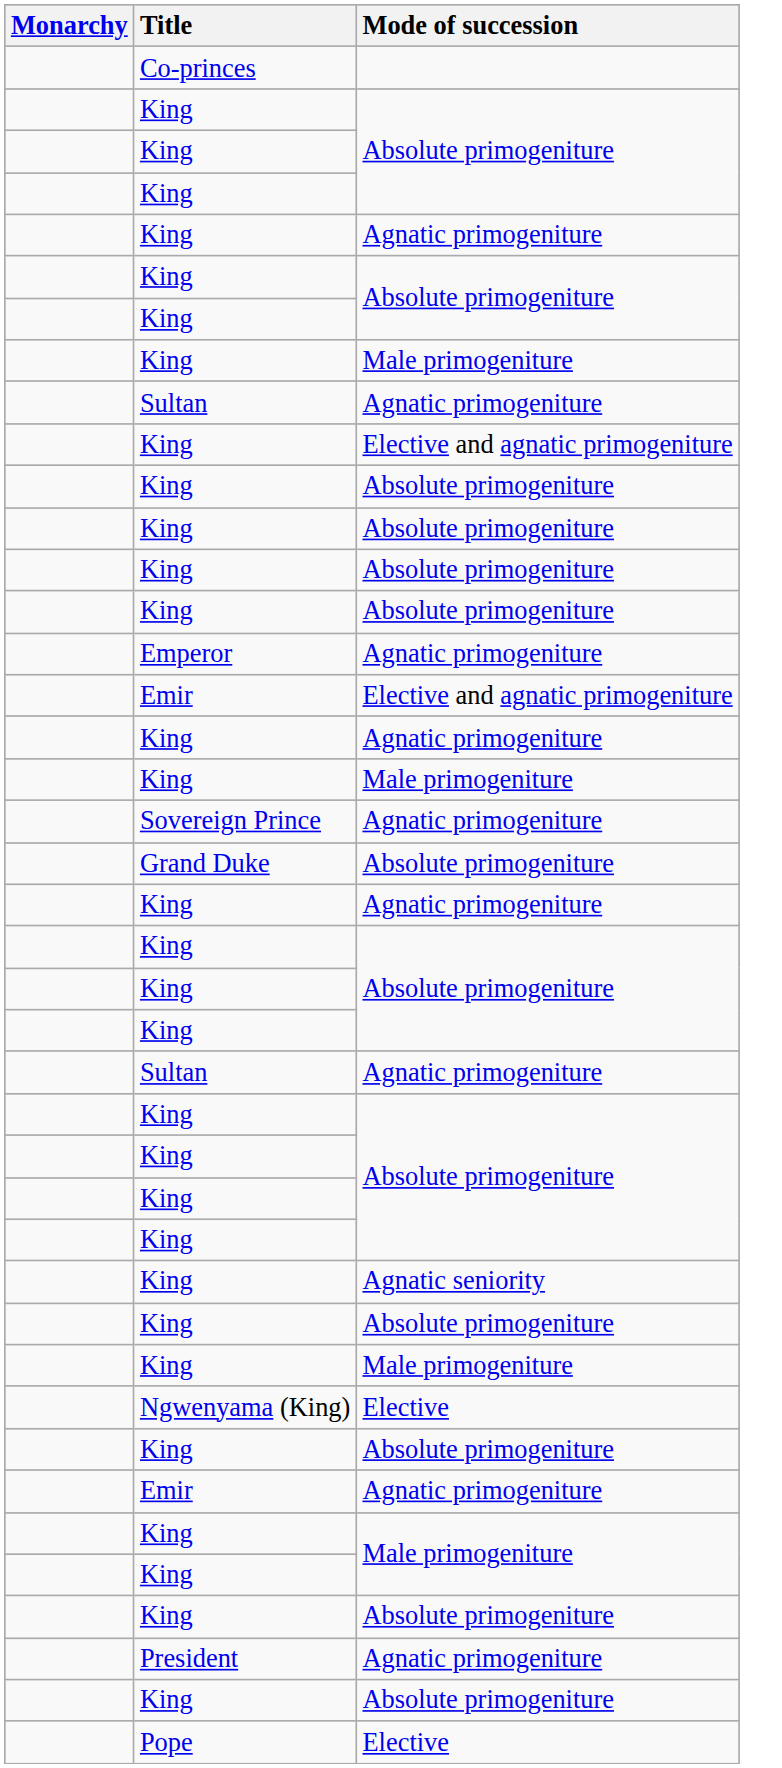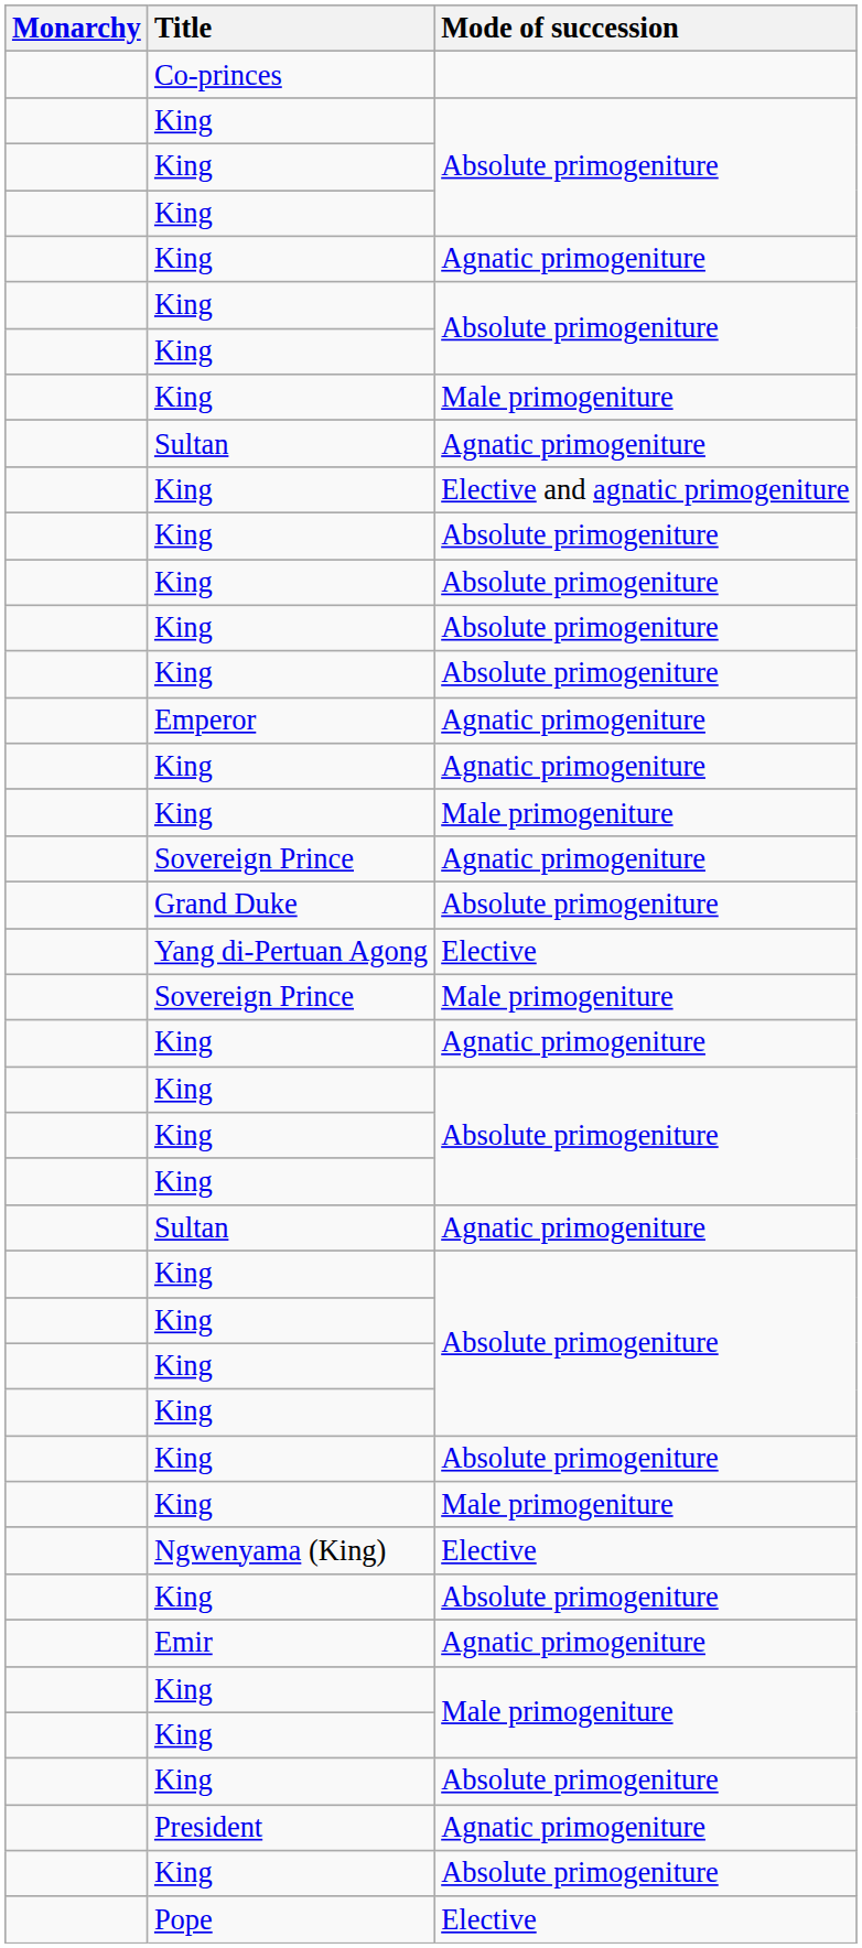 <table class="wikitable sortable">
 <tr>
 <th style="text-align:left"><a href='#'>Monarchy</a></th>
 <th style="text-align:left">Title</th>
 <th style="text-align:left">Mode of succession</th>
 </tr>
 <tr>
 <td></td>
 <td><a href='#'>Co-princes</a></td>
 <td></td>
 </tr>
 <tr>
 <td></td>
 <td><a href='#'>King</a></td>
 <td rowspan=3><a href='#'>Absolute primogeniture</a></td>
 </tr>
 <tr>
 <td></td>
 <td><a href='#'>King</a></td>
 </tr>
 <tr>
 <td></td>
 <td><a href='#'>King</a></td>
 </tr>
 <tr>
 <td></td>
 <td><a href='#'>King</a></td>
 <td><a href='#'>Agnatic primogeniture</a></td>
 </tr>
 <tr>
 <td></td>
 <td><a href='#'>King</a></td>
 <td rowspan="2"><a href='#'>Absolute primogeniture</a></td>
 </tr>
 <tr>
 <td></td>
 <td><a href='#'>King</a></td>
 </tr>
 <tr>
 <td></td>
 <td><a href='#'>King</a></td>
 <td><a href='#'>Male primogeniture</a></td>
 </tr>
 <tr>
 <td></td>
 <td><a href='#'>Sultan</a></td>
 <td><a href='#'>Agnatic primogeniture</a></td>
 </tr>
 <tr>
 <td></td>
 <td><a href='#'>King</a></td>
 <td><a href='#'>Elective</a> and <a href='#'>agnatic primogeniture</a></td>
 </tr>
 <tr>
 <td></td>
 <td><a href='#'>King</a></td>
 <td><a href='#'>Absolute primogeniture</a></td>
 </tr>
 <tr>
 <td></td>
 <td><a href='#'>King</a></td>
 <td><a href='#'>Absolute primogeniture</a></td>
 </tr>
 <tr>
 <td></td>
 <td><a href='#'>King</a></td>
 <td><a href='#'>Absolute primogeniture</a></td>
 </tr>
 <tr>
 <td></td>
 <td><a href='#'>King</a></td>
 <td><a href='#'>Absolute primogeniture</a></td>
 </tr>
 <tr>
 <td></td>
 <td><a href='#'>Emperor</a></td>
 <td><a href='#'>Agnatic primogeniture</a></td>
 </tr>
 <tr>
 <td></td>
-<td><a href='#'>Emir</a></td>
-<td><a href='#'>Elective</a> and <a href='#'>agnatic primogeniture</a></td>
-</tr>
-<tr>
-<td></td>
 <td><a href='#'>King</a></td>
 <td><a href='#'>Agnatic primogeniture</a></td>
 </tr>
 <tr>
 <td></td>
 <td><a href='#'>King</a></td>
 <td><a href='#'>Male primogeniture</a></td>
 </tr>
 <tr>
 <td></td>
 <td><a href='#'>Sovereign Prince</a></td>
 <td><a href='#'>Agnatic primogeniture</a></td>
 </tr>
 <tr>
 <td></td>
 <td><a href='#'>Grand Duke</a></td>
 <td><a href='#'>Absolute primogeniture</a></td>
+</tr>
+<tr>
+<td></td>
+<td><a href='#'>Yang di-Pertuan Agong</a></td>
+<td><a href='#'>Elective</a></td>
+</tr>
+<tr>
+<td></td>
+<td><a href='#'>Sovereign Prince</a></td>
+<td><a href='#'>Male primogeniture</a></td>
 </tr>
 <tr>
 <td></td>
 <td><a href='#'>King</a></td>
 <td><a href='#'>Agnatic primogeniture</a></td>
 </tr>
 <tr>
 <td></td>
 <td><a href='#'>King</a></td>
 <td rowspan="3"><a href='#'>Absolute primogeniture</a></td>
 </tr>
 <tr>
 <td></td>
 <td><a href='#'>King</a></td>
 </tr>
 <tr>
 <td></td>
 <td><a href='#'>King</a></td>
 </tr>
 <tr>
 <td></td>
 <td><a href='#'>Sultan</a></td>
 <td><a href='#'>Agnatic primogeniture</a></td>
 </tr>
 <tr>
 <td></td>
 <td><a href='#'>King</a></td>
 <td rowspan=4><a href='#'>Absolute primogeniture</a></td>
 </tr>
 <tr>
 <td></td>
 <td><a href='#'>King</a></td>
 </tr>
 <tr>
 <td></td>
 <td><a href='#'>King</a></td>
 </tr>
 <tr>
 <td></td>
 <td><a href='#'>King</a></td>
-</tr>
-<tr>
-<td></td>
-<td><a href='#'>King</a></td>
-<td><a href='#'>Agnatic seniority</a></td>
 </tr>
 <tr>
 <td></td>
 <td><a href='#'>King</a></td>
 <td><a href='#'>Absolute primogeniture</a></td>
 </tr>
 <tr>
 <td></td>
 <td><a href='#'>King</a></td>
 <td><a href='#'>Male primogeniture</a></td>
 </tr>
 <tr>
 <td></td>
 <td><a href='#'>Ngwenyama</a> (King)</td>
 <td><a href='#'>Elective</a></td>
 </tr>
 <tr>
 <td></td>
 <td><a href='#'>King</a></td>
 <td><a href='#'>Absolute primogeniture</a></td>
 </tr>
 <tr>
 <td></td>
 <td><a href='#'>Emir</a></td>
 <td><a href='#'>Agnatic primogeniture</a></td>
 </tr>
 <tr>
 <td></td>
 <td><a href='#'>King</a></td>
 <td rowspan=2><a href='#'>Male primogeniture</a></td>
 </tr>
 <tr>
 <td></td>
 <td><a href='#'>King</a></td>
 </tr>
 <tr>
 <td></td>
 <td><a href='#'>King</a></td>
 <td><a href='#'>Absolute primogeniture</a></td>
 </tr>
 <tr>
 <td></td>
 <td><a href='#'>President</a></td>
 <td><a href='#'>Agnatic primogeniture</a></td>
 </tr>
 <tr>
 <td></td>
 <td><a href='#'>King</a></td>
 <td><a href='#'>Absolute primogeniture</a></td>
 </tr>
 <tr>
 <td></td>
 <td><a href='#'>Pope</a></td>
 <td><a href='#'>Elective</a></td>
 </tr>
 </table>
